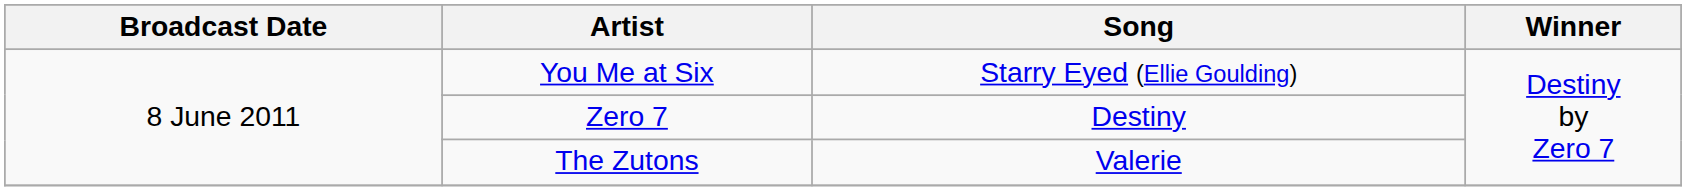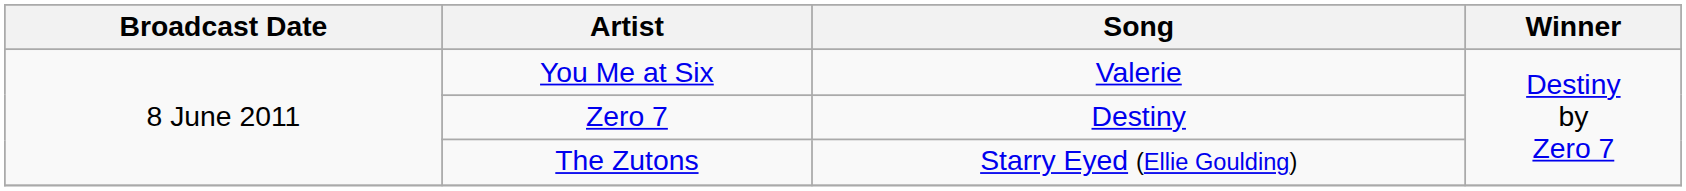 <table class="wikitable" style="text-align:center" width=75%>
 <tr>
 <th>Broadcast Date</th>
 <th>Artist</th>
 <th>Song</th>
 <th>Winner</th>
 </tr>
 <tr>
 <td rowspan="3">8 June 2011</td>
 <td><a href='#'>You Me at Six</a></td>
-<td><a href='#'>Starry Eyed</a> <small>(<a href='#'>Ellie Goulding</a>)</small></td>
+<td><a href='#'>Valerie</a></td>
 <td rowspan="3"><a href='#'>Destiny</a><br>by<br><a href='#'>Zero 7</a></td>
 </tr>
 <tr>
 <td><a href='#'>Zero 7</a></td>
 <td><a href='#'>Destiny</a></td>
 </tr>
 <tr>
 <td><a href='#'>The Zutons</a></td>
-<td><a href='#'>Valerie</a></td>
+<td><a href='#'>Starry Eyed</a> <small>(<a href='#'>Ellie Goulding</a>)</small></td>
 </tr>
 <tr>
 </tr>
 </table>
